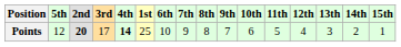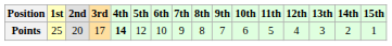 <table class="wikitable" style="font-size:85%; text-align:center">
 <tr>
 <th>Position</th>
-<td style="background-color:#dfffdf" align="center"><strong>5th</strong></td>
+<td style="background-color:#ffffbf" align="center"><strong>1st</strong></td>
 <td style="background-color:#dfdfdf" align="center"><strong>2nd</strong></td>
 <td style="background-color:#ffdf9f" align="center"><strong>3rd</strong></td>
 <td style="background-color:#dfffdf" align="center"><strong>4th</strong></td>
-<td style="background-color:#ffffbf" align="center"><strong>1st</strong></td>
+<td style="background-color:#dfffdf" align="center"><strong>5th</strong></td>
 <td style="background-color:#dfffdf" align="center"><strong>6th</strong></td>
 <td style="background-color:#dfffdf" align="center"><strong>7th</strong></td>
 <td style="background-color:#dfffdf" align="center"><strong>8th</strong></td>
 <td style="background-color:#dfffdf" align="center"><strong>9th</strong></td>
 <td style="background-color:#dfffdf" align="center"><strong>10th</strong></td>
 <td style="background-color:#dfffdf" align="center"><strong>11th</strong></td>
 <td style="background-color:#dfffdf" align="center"><strong>12th</strong></td>
 <td style="background-color:#dfffdf" align="center"><strong>13th</strong></td>
 <td style="background-color:#dfffdf" align="center"><strong>14th</strong></td>
 <td style="background-color:#dfffdf" align="center"><strong>15th</strong></td>
 </tr>
 <tr>
 <th>Points</th>
-<td style="background-color:#dfffdf" align="center">12</td>
-<td style="background-color:#dfdfdf" align="center"><strong>20</strong></td>
+<td style="background-color:#ffffbf" align="center">25</td>
+<td style="background-color:#dfdfdf" align="center">20</td>
 <td style="background-color:#ffdf9f" align="center">17</td>
 <td style="background-color:#dfffdf" align="center"><strong>14</strong></td>
-<td style="background-color:#ffffbf" align="center">25</td>
+<td style="background-color:#dfffdf" align="center">12</td>
 <td style="background-color:#dfffdf" align="center">10</td>
 <td style="background-color:#dfffdf" align="center">9</td>
 <td style="background-color:#dfffdf" align="center">8</td>
 <td style="background-color:#dfffdf" align="center">7</td>
 <td style="background-color:#dfffdf" align="center">6</td>
 <td style="background-color:#dfffdf" align="center">5</td>
 <td style="background-color:#dfffdf" align="center">4</td>
 <td style="background-color:#dfffdf" align="center">3</td>
 <td style="background-color:#dfffdf" align="center">2</td>
 <td style="background-color:#dfffdf" align="center">1</td>
 </tr>
 </table>
